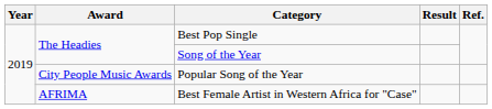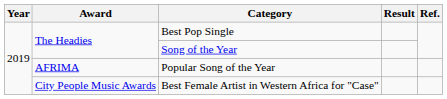 <table class="wikitable sortable">
 <tr>
 <th>Year</th>
 <th>Award</th>
 <th>Category</th>
 <th>Result</th>
 <th>Ref.</th>
 </tr>
 <tr>
 <td rowspan = "4">2019</td>
 <td rowspan="2"><a href='#'>The Headies</a></td>
 <td>Best Pop Single</td>
 <td></td>
 <td rowspan="2"></td>
 </tr>
 <tr>
 <td><a href='#'>Song of the Year</a></td>
 <td></td>
 </tr>
 <tr>
-<td><a href='#'>City People Music Awards</a></td>
+<td><a href='#'>AFRIMA</a></td>
 <td>Popular Song of the Year</td>
 <td></td>
 <td></td>
 </tr>
 <tr>
-<td><a href='#'>AFRIMA</a></td>
+<td><a href='#'>City People Music Awards</a></td>
 <td>Best Female Artist in Western Africa for "Case"</td>
 <td></td>
 <td></td>
 </tr>
 </table>
